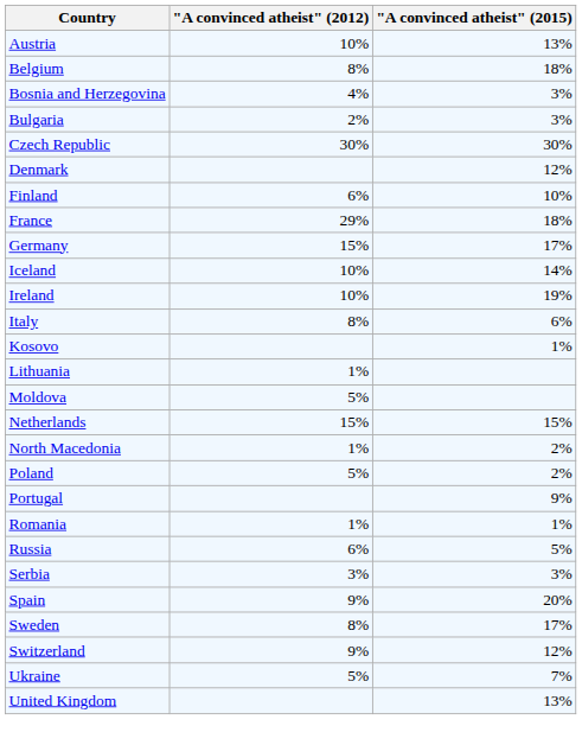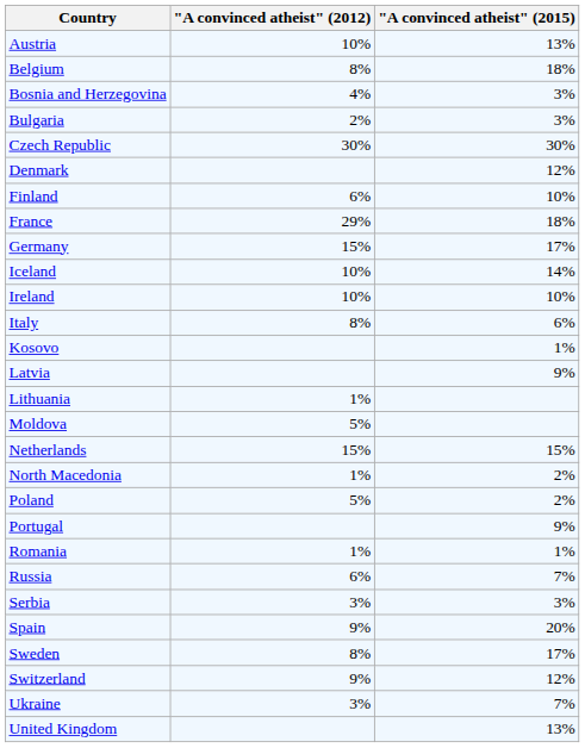 <table class="wikitable sortable" style="text-align:right;">
 <tr>
 <th>Country</th>
 <th>"A convinced atheist" (2012)</th>
 <th>"A convinced atheist" (2015)</th>
 </tr>
 <tr style="background:#f0f8ff;">
 <td style="text-align:left"> <a href='#'>Austria</a></td>
 <td>10%</td>
 <td>13%</td>
 </tr>
 <tr style="background:#f0f8ff;">
 <td style="text-align:left"> <a href='#'>Belgium</a></td>
 <td>8%</td>
 <td>18%</td>
 </tr>
 <tr style="background:#f0f8ff;">
 <td style="text-align:left"> <a href='#'>Bosnia and Herzegovina</a></td>
 <td>4%</td>
 <td>3%</td>
 </tr>
 <tr style="background:#f0f8ff;">
 <td style="text-align:left"> <a href='#'>Bulgaria</a></td>
 <td>2%</td>
 <td>3%</td>
 </tr>
 <tr style="background:#f0f8ff;">
 <td style="text-align:left"> <a href='#'>Czech Republic</a></td>
 <td>30%</td>
 <td>30%</td>
 </tr>
 <tr style="background:#f0f8ff;">
 <td style="text-align:left"> <a href='#'>Denmark</a></td>
 <td></td>
 <td>12%</td>
 </tr>
 <tr style="background:#f0f8ff;">
 <td style="text-align:left"> <a href='#'>Finland</a></td>
 <td>6%</td>
 <td>10%</td>
 </tr>
 <tr style="background:#f0f8ff;">
 <td style="text-align:left"> <a href='#'>France</a></td>
 <td>29%</td>
 <td>18%</td>
 </tr>
 <tr style="background:#f0f8ff;">
 <td style="text-align:left"> <a href='#'>Germany</a></td>
 <td>15%</td>
 <td>17%</td>
 </tr>
 <tr style="background:#f0f8ff;">
 <td style="text-align:left"> <a href='#'>Iceland</a></td>
 <td>10%</td>
 <td>14%</td>
 </tr>
 <tr style="background:#f0f8ff;">
 <td style="text-align:left"> <a href='#'>Ireland</a></td>
 <td>10%</td>
-<td>19%</td>
+<td>10%</td>
 </tr>
 <tr style="background:#f0f8ff;">
 <td style="text-align:left"> <a href='#'>Italy</a></td>
 <td>8%</td>
 <td>6%</td>
 </tr>
 <tr style="background:#f0f8ff;">
 <td style="text-align:left"> <a href='#'>Kosovo</a></td>
 <td></td>
 <td>1%</td>
+</tr>
+<tr style="background:#f0f8ff;">
+<td style="text-align:left"> <a href='#'>Latvia</a></td>
+<td></td>
+<td>9%</td>
 </tr>
 <tr style="background:#f0f8ff;">
 <td style="text-align:left"> <a href='#'>Lithuania</a></td>
 <td>1%</td>
 <td></td>
 </tr>
 <tr style="background:#f0f8ff;">
 <td style="text-align:left"> <a href='#'>Moldova</a></td>
 <td>5%</td>
 <td></td>
 </tr>
 <tr style="background:#f0f8ff;">
 <td style="text-align:left"> <a href='#'>Netherlands</a></td>
 <td>15%</td>
 <td>15%</td>
 </tr>
 <tr style="background:#f0f8ff;">
 <td style="text-align:left"> <a href='#'>North Macedonia</a></td>
 <td>1%</td>
 <td>2%</td>
 </tr>
 <tr style="background:#f0f8ff;">
 <td style="text-align:left"> <a href='#'>Poland</a></td>
 <td>5%</td>
 <td>2%</td>
 </tr>
 <tr style="background:#f0f8ff;">
 <td style="text-align:left"> <a href='#'>Portugal</a></td>
 <td></td>
 <td>9%</td>
 </tr>
 <tr style="background:#f0f8ff;">
 <td style="text-align:left"> <a href='#'>Romania</a></td>
 <td>1%</td>
 <td>1%</td>
 </tr>
 <tr style="background:#f0f8ff;">
 <td style="text-align:left"> <a href='#'>Russia</a></td>
 <td>6%</td>
-<td>5%</td>
+<td>7%</td>
 </tr>
 <tr style="background:#f0f8ff;">
 <td style="text-align:left"> <a href='#'>Serbia</a></td>
 <td>3%</td>
 <td>3%</td>
 </tr>
 <tr style="background:#f0f8ff;">
 <td style="text-align:left"> <a href='#'>Spain</a></td>
 <td>9%</td>
 <td>20%</td>
 </tr>
 <tr style="background:#f0f8ff;">
 <td style="text-align:left"> <a href='#'>Sweden</a></td>
 <td>8%</td>
 <td>17%</td>
 </tr>
 <tr style="background:#f0f8ff;">
 <td style="text-align:left"> <a href='#'>Switzerland</a></td>
 <td>9%</td>
 <td>12%</td>
 </tr>
 <tr style="background:#f0f8ff;">
 <td style="text-align:left"> <a href='#'>Ukraine</a></td>
-<td>5%</td>
+<td>3%</td>
 <td>7%</td>
 </tr>
 <tr style="background:#f0f8ff;">
 <td style="text-align:left"> <a href='#'>United Kingdom</a></td>
 <td></td>
 <td>13%</td>
 </tr>
 </table>
